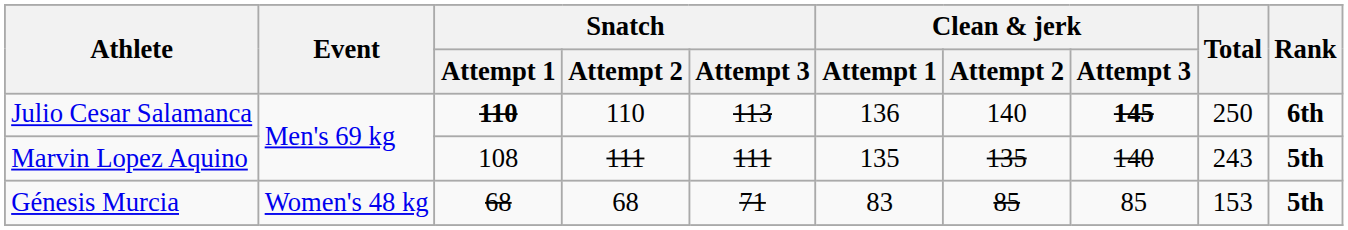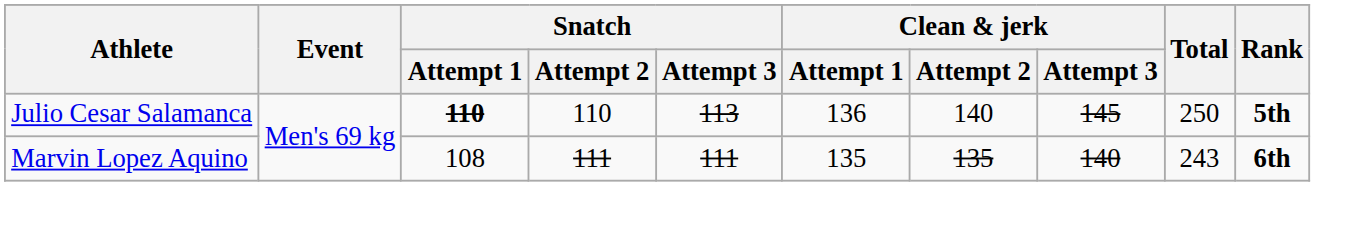 <table class="wikitable" border="1" style="font-size:90%;">
 <tr>
 <th rowspan=2>Athlete</th>
 <th rowspan=2>Event</th>
 <th colspan=3>Snatch</th>
 <th colspan=3>Clean & jerk</th>
 <th rowspan=2>Total</th>
 <th rowspan=2>Rank</th>
 </tr>
 <tr>
 <th>Attempt 1</th>
 <th>Attempt 2</th>
 <th>Attempt 3</th>
 <th>Attempt 1</th>
 <th>Attempt 2</th>
 <th>Attempt 3</th>
 </tr>
 <tr>
 <td><a href='#'>Julio Cesar Salamanca</a></td>
 <td rowspan=2><a href='#'>Men's 69 kg</a></td>
 <td align=center><strong><del>110</del></strong></td>
 <td align=center>110</td>
 <td align=center><del>113</del></td>
 <td align=center>136</td>
 <td align=center>140</td>
-<td align=center><strong><del>145</del></strong></td>
+<td align=center><del>145</del></td>
 <td align=center>250</td>
-<td align=center><strong>6th</strong></td>
+<td align=center><strong>5th</strong></td>
 </tr>
 <tr>
 <td><a href='#'>Marvin Lopez Aquino</a></td>
 <td align=center>108</td>
 <td align=center><del>111</del></td>
 <td align=center><del>111</del></td>
 <td align=center>135</td>
 <td align=center><del>135</del></td>
 <td align=center><del>140</del></td>
 <td align=center>243</td>
-<td align=center><strong>5th</strong></td>
-</tr>
-<tr>
-<td><a href='#'>Génesis Murcia</a></td>
-<td><a href='#'>Women's 48 kg</a></td>
-<td align=center><del>68</del></td>
-<td align=center>68</td>
-<td align=center><del>71</del></td>
-<td align=center>83</td>
-<td align=center><del>85</del></td>
-<td align=center>85</td>
-<td align=center>153</td>
-<td align=center><strong>5th</strong></td>
+<td align=center><strong>6th</strong></td>
 </tr>
 </table>
